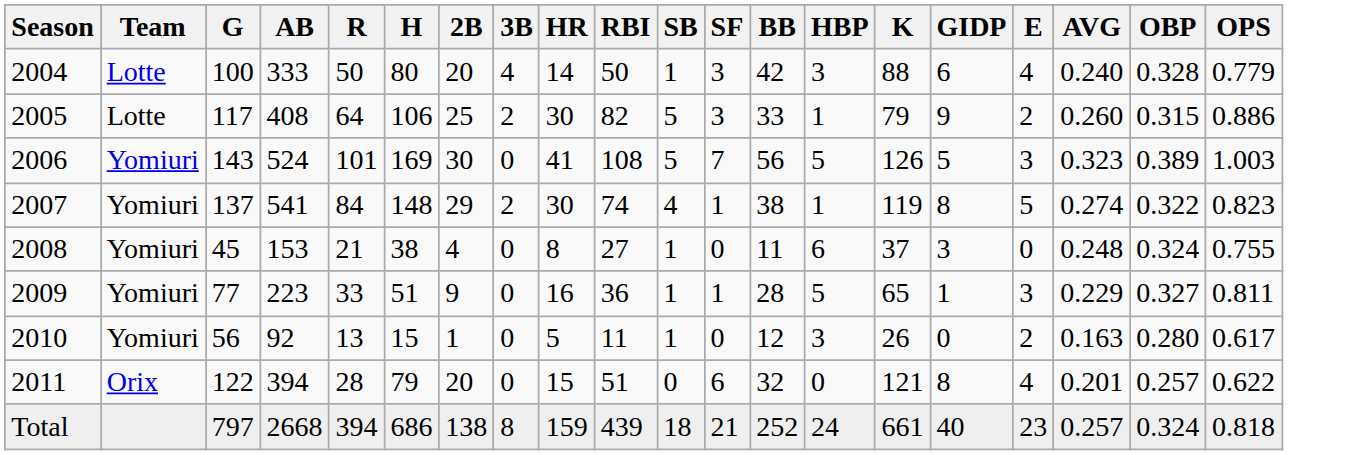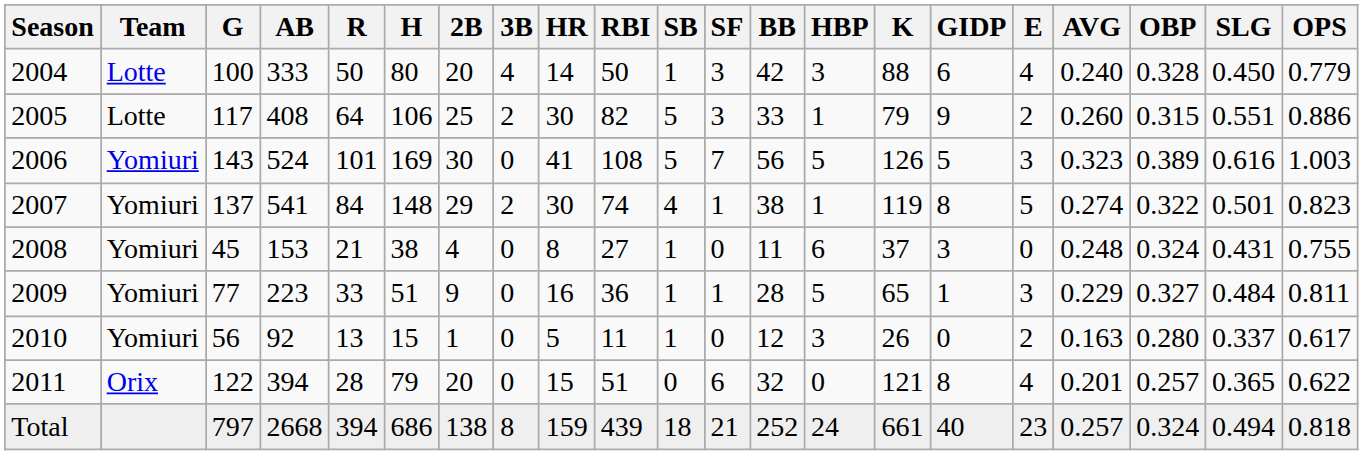 <table class="wikitable">
 <tr>
 <th>Season</th>
 <th>Team</th>
 <th>G</th>
 <th>AB</th>
 <th>R</th>
 <th>H</th>
 <th>2B</th>
 <th>3B</th>
 <th>HR</th>
 <th>RBI</th>
 <th>SB</th>
 <th>SF</th>
 <th>BB</th>
 <th>HBP</th>
 <th>K</th>
 <th>GIDP</th>
 <th>E</th>
 <th>AVG</th>
 <th>OBP</th>
+<th>SLG</th>
 <th>OPS</th>
 </tr>
 <tr>
 <td>2004</td>
 <td><a href='#'>Lotte</a></td>
 <td>100</td>
 <td>333</td>
 <td>50</td>
 <td>80</td>
 <td>20</td>
 <td>4</td>
 <td>14</td>
 <td>50</td>
 <td>1</td>
 <td>3</td>
 <td>42</td>
 <td>3</td>
 <td>88</td>
 <td>6</td>
 <td>4</td>
 <td>0.240</td>
 <td>0.328</td>
+<td>0.450</td>
 <td>0.779</td>
 </tr>
 <tr>
 <td>2005</td>
 <td>Lotte</td>
 <td>117</td>
 <td>408</td>
 <td>64</td>
 <td>106</td>
 <td>25</td>
 <td>2</td>
 <td>30</td>
 <td>82</td>
 <td>5</td>
 <td>3</td>
 <td>33</td>
 <td>1</td>
 <td>79</td>
 <td>9</td>
 <td>2</td>
 <td>0.260</td>
 <td>0.315</td>
+<td>0.551</td>
 <td>0.886</td>
 </tr>
 <tr>
 <td>2006</td>
 <td><a href='#'>Yomiuri</a></td>
 <td>143</td>
 <td>524</td>
 <td>101</td>
 <td>169</td>
 <td>30</td>
 <td>0</td>
 <td>41</td>
 <td>108</td>
 <td>5</td>
 <td>7</td>
 <td>56</td>
 <td>5</td>
 <td>126</td>
 <td>5</td>
 <td>3</td>
 <td>0.323</td>
 <td>0.389</td>
+<td>0.616</td>
 <td>1.003</td>
 </tr>
 <tr>
 <td>2007</td>
 <td>Yomiuri</td>
 <td>137</td>
 <td>541</td>
 <td>84</td>
 <td>148</td>
 <td>29</td>
 <td>2</td>
 <td>30</td>
 <td>74</td>
 <td>4</td>
 <td>1</td>
 <td>38</td>
 <td>1</td>
 <td>119</td>
 <td>8</td>
 <td>5</td>
 <td>0.274</td>
 <td>0.322</td>
+<td>0.501</td>
 <td>0.823</td>
 </tr>
 <tr>
 <td>2008</td>
 <td>Yomiuri</td>
 <td>45</td>
 <td>153</td>
 <td>21</td>
 <td>38</td>
 <td>4</td>
 <td>0</td>
 <td>8</td>
 <td>27</td>
 <td>1</td>
 <td>0</td>
 <td>11</td>
 <td>6</td>
 <td>37</td>
 <td>3</td>
 <td>0</td>
 <td>0.248</td>
 <td>0.324</td>
+<td>0.431</td>
 <td>0.755</td>
 </tr>
 <tr>
 <td>2009</td>
 <td>Yomiuri</td>
 <td>77</td>
 <td>223</td>
 <td>33</td>
 <td>51</td>
 <td>9</td>
 <td>0</td>
 <td>16</td>
 <td>36</td>
 <td>1</td>
 <td>1</td>
 <td>28</td>
 <td>5</td>
 <td>65</td>
 <td>1</td>
 <td>3</td>
 <td>0.229</td>
 <td>0.327</td>
+<td>0.484</td>
 <td>0.811</td>
 </tr>
 <tr>
 <td>2010</td>
 <td>Yomiuri</td>
 <td>56</td>
 <td>92</td>
 <td>13</td>
 <td>15</td>
 <td>1</td>
 <td>0</td>
 <td>5</td>
 <td>11</td>
 <td>1</td>
 <td>0</td>
 <td>12</td>
 <td>3</td>
 <td>26</td>
 <td>0</td>
 <td>2</td>
 <td>0.163</td>
 <td>0.280</td>
+<td>0.337</td>
 <td>0.617</td>
 </tr>
 <tr>
 <td>2011</td>
 <td><a href='#'>Orix</a></td>
 <td>122</td>
 <td>394</td>
 <td>28</td>
 <td>79</td>
 <td>20</td>
 <td>0</td>
 <td>15</td>
 <td>51</td>
 <td>0</td>
 <td>6</td>
 <td>32</td>
 <td>0</td>
 <td>121</td>
 <td>8</td>
 <td>4</td>
 <td>0.201</td>
 <td>0.257</td>
+<td>0.365</td>
 <td>0.622</td>
 </tr>
 <tr bgcolor="#efefef">
 <td>Total</td>
 <td></td>
 <td>797</td>
 <td>2668</td>
 <td>394</td>
 <td>686</td>
 <td>138</td>
 <td>8</td>
 <td>159</td>
 <td>439</td>
 <td>18</td>
 <td>21</td>
 <td>252</td>
 <td>24</td>
 <td>661</td>
 <td>40</td>
 <td>23</td>
 <td>0.257</td>
 <td>0.324</td>
+<td>0.494</td>
 <td>0.818</td>
 </tr>
 </table>
